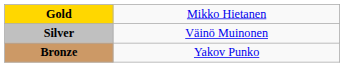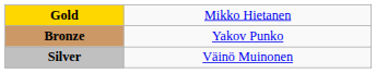 <table class="wikitable" style="text-align:center; " width="35%">
 <tr>
 <td bgcolor="gold"><strong>Gold</strong></td>
 <td><a href='#'>Mikko Hietanen</a><br>  <small><em></em></small></td>
 </tr>
 <tr>
+<td bgcolor="CC9966"><strong>Bronze</strong></td>
+<td><a href='#'>Yakov Punko</a><br>  <small><em></em></small></td>
+</tr>
+<tr>
 <td bgcolor="silver"><strong>Silver</strong></td>
 <td><a href='#'>Väinö Muinonen</a><br>  <small><em></em></small></td>
 </tr>
-<tr>
-<td bgcolor="CC9966"><strong>Bronze</strong></td>
-<td><a href='#'>Yakov Punko</a><br>  <small><em></em></small></td>
-</tr>
 </table>
